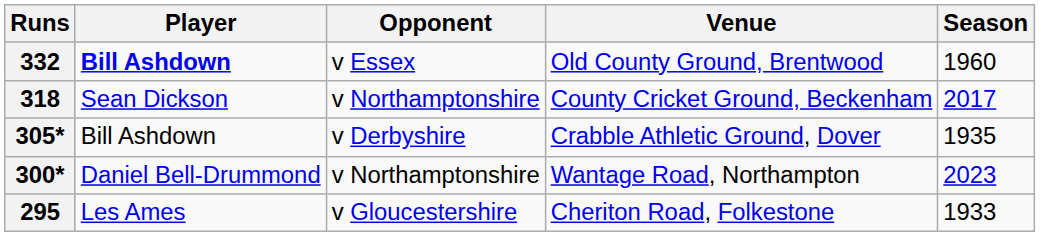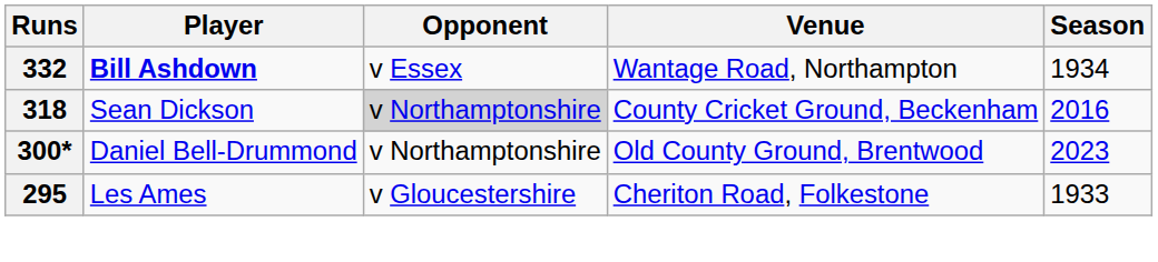 <table class="wikitable">
 <tr>
 <th>Runs</th>
 <th>Player</th>
 <th>Opponent</th>
 <th>Venue</th>
 <th>Season</th>
 </tr>
 <tr>
 <th>332</th>
 <td><strong><a href='#'>Bill Ashdown</a></strong></td>
 <td>v <a href='#'>Essex</a></td>
-<td><a href='#'>Old County Ground, Brentwood</a></td>
-<td>1960</td>
+<td><a href='#'>Wantage Road</a>, Northampton</td>
+<td>1934</td>
 </tr>
 <tr>
 <th>318</th>
 <td><a href='#'>Sean Dickson</a></td>
-<td>v <a href='#'>Northamptonshire</a></td>
+<td style="background: lightgrey;">v <a href='#'>Northamptonshire</a></td>
 <td><a href='#'>County Cricket Ground, Beckenham</a></td>
-<td><a href='#'>2017</a></td>
-</tr>
-<tr>
-<th>305*</th>
-<td>Bill Ashdown</td>
-<td>v <a href='#'>Derbyshire</a></td>
-<td><a href='#'>Crabble Athletic Ground</a>, <a href='#'>Dover</a></td>
-<td>1935</td>
+<td><a href='#'>2016</a></td>
 </tr>
 <tr>
 <th>300*</th>
 <td><a href='#'>Daniel Bell-Drummond</a></td>
 <td>v Northamptonshire</td>
-<td><a href='#'>Wantage Road</a>, Northampton</td>
+<td><a href='#'>Old County Ground, Brentwood</a></td>
 <td><a href='#'>2023</a></td>
 </tr>
 <tr>
 <th>295</th>
 <td><a href='#'>Les Ames</a></td>
 <td>v <a href='#'>Gloucestershire</a></td>
 <td><a href='#'>Cheriton Road</a>, <a href='#'>Folkestone</a></td>
 <td>1933</td>
 </tr>
 </table>
